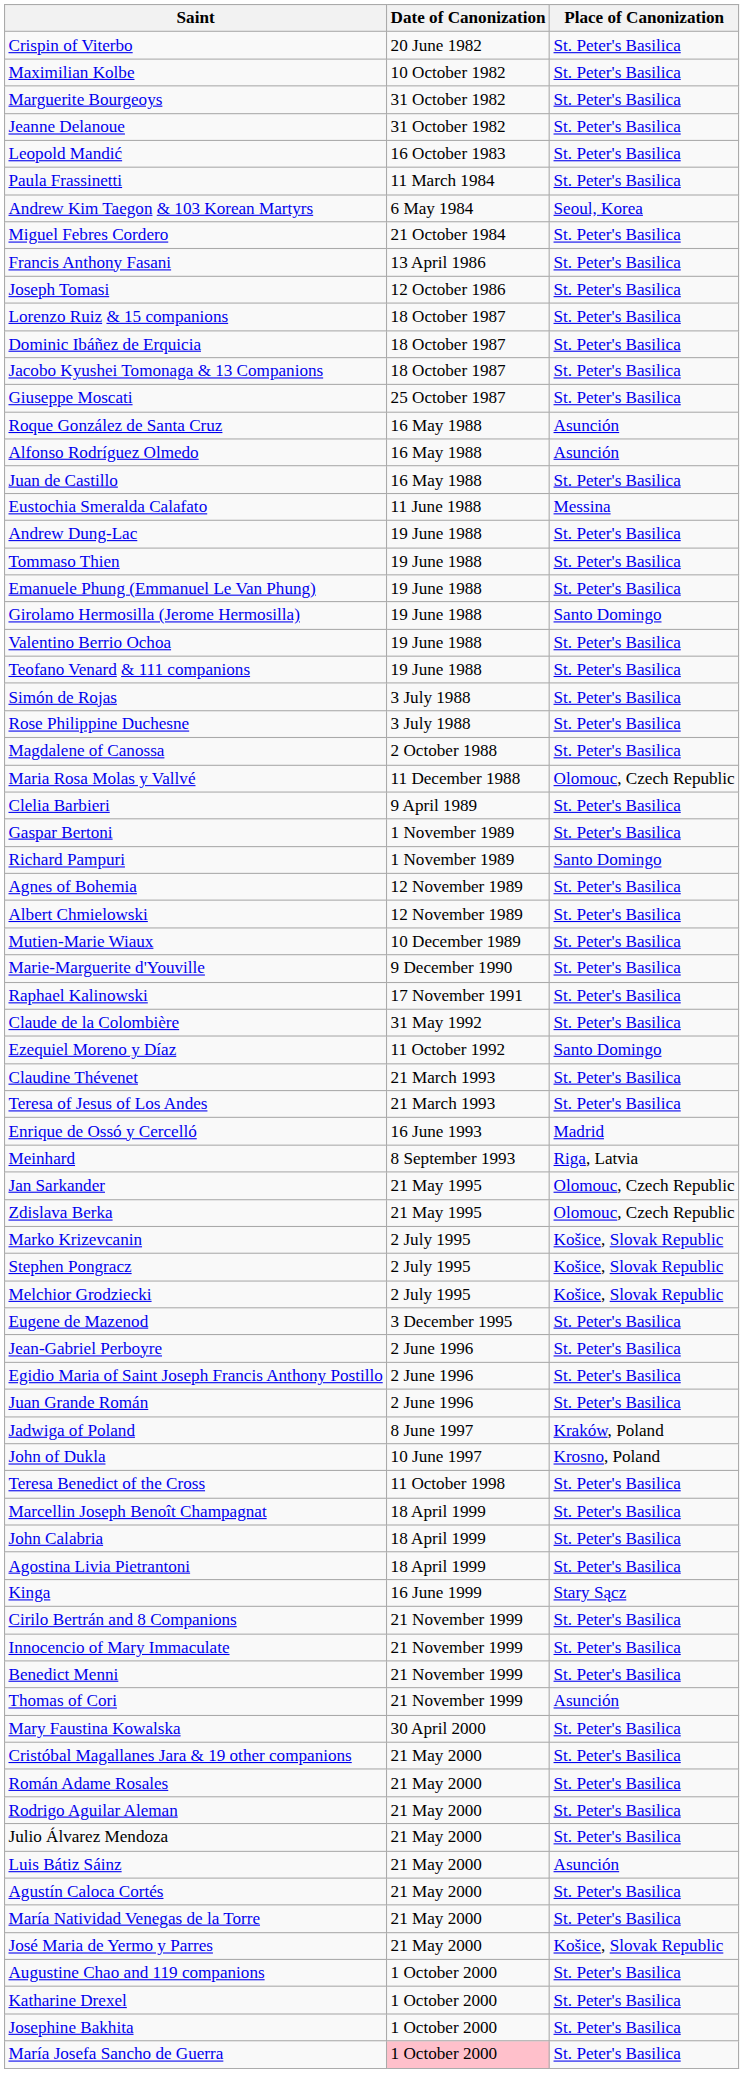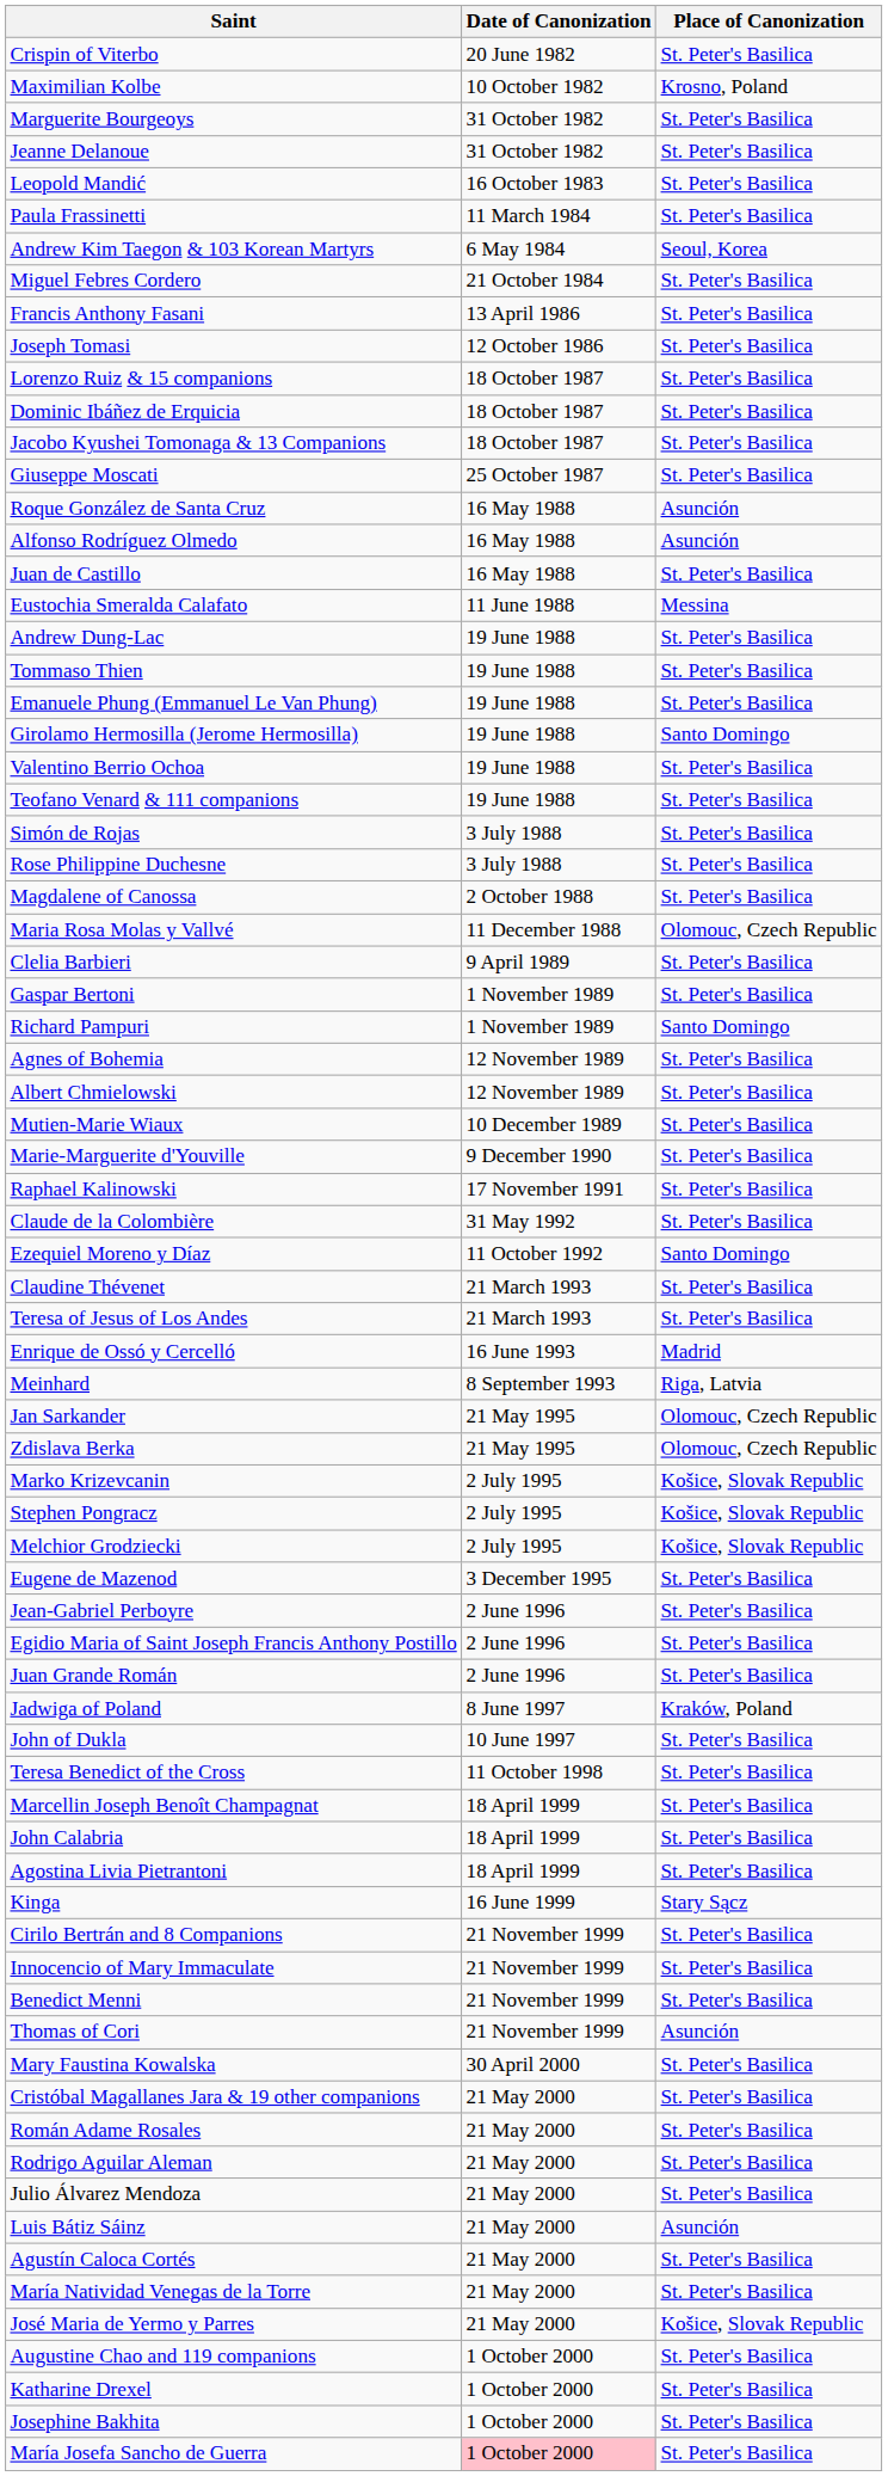 <table class="wikitable">
 <tr>
 <th>Saint</th>
 <th>Date of Canonization</th>
 <th>Place of Canonization</th>
 </tr>
 <tr>
 <td><a href='#'>Crispin of Viterbo</a></td>
 <td>20 June 1982</td>
 <td><a href='#'>St. Peter's Basilica</a></td>
 </tr>
 <tr>
 <td><a href='#'>Maximilian Kolbe</a></td>
 <td>10 October 1982</td>
-<td><a href='#'>St. Peter's Basilica</a></td>
+<td><a href='#'>Krosno</a>, Poland</td>
 </tr>
 <tr>
 <td><a href='#'>Marguerite Bourgeoys</a></td>
 <td>31 October 1982</td>
 <td><a href='#'>St. Peter's Basilica</a></td>
 </tr>
 <tr>
 <td><a href='#'>Jeanne Delanoue</a></td>
 <td>31 October 1982</td>
 <td><a href='#'>St. Peter's Basilica</a></td>
 </tr>
 <tr>
 <td><a href='#'>Leopold Mandić</a></td>
 <td>16 October 1983</td>
 <td><a href='#'>St. Peter's Basilica</a></td>
 </tr>
 <tr>
 <td><a href='#'>Paula Frassinetti</a></td>
 <td>11 March 1984</td>
 <td><a href='#'>St. Peter's Basilica</a></td>
 </tr>
 <tr>
 <td><a href='#'>Andrew Kim Taegon</a> <a href='#'>& 103 Korean Martyrs</a></td>
 <td>6 May 1984</td>
 <td><a href='#'>Seoul, Korea</a></td>
 </tr>
 <tr>
 <td><a href='#'>Miguel Febres Cordero</a></td>
 <td>21 October 1984</td>
 <td><a href='#'>St. Peter's Basilica</a></td>
 </tr>
 <tr>
 <td><a href='#'>Francis Anthony Fasani</a></td>
 <td>13 April 1986</td>
 <td><a href='#'>St. Peter's Basilica</a></td>
 </tr>
 <tr>
 <td><a href='#'>Joseph Tomasi</a></td>
 <td>12 October 1986</td>
 <td><a href='#'>St. Peter's Basilica</a></td>
 </tr>
 <tr>
 <td><a href='#'>Lorenzo Ruiz</a> <a href='#'>& 15 companions</a></td>
 <td>18 October 1987</td>
 <td><a href='#'>St. Peter's Basilica</a></td>
 </tr>
 <tr>
 <td><a href='#'>Dominic Ibáñez de Erquicia</a></td>
 <td>18 October 1987</td>
 <td><a href='#'>St. Peter's Basilica</a></td>
 </tr>
 <tr>
 <td><a href='#'>Jacobo Kyushei Tomonaga & 13 Companions</a></td>
 <td>18 October 1987</td>
 <td><a href='#'>St. Peter's Basilica</a></td>
 </tr>
 <tr>
 <td><a href='#'>Giuseppe Moscati</a></td>
 <td>25 October 1987</td>
 <td><a href='#'>St. Peter's Basilica</a></td>
 </tr>
 <tr>
 <td><a href='#'>Roque González de Santa Cruz</a></td>
 <td>16 May 1988</td>
 <td><a href='#'>Asunción</a></td>
 </tr>
 <tr>
 <td><a href='#'>Alfonso Rodríguez Olmedo</a></td>
 <td>16 May 1988</td>
 <td><a href='#'>Asunción</a></td>
 </tr>
 <tr>
 <td><a href='#'>Juan de Castillo</a></td>
 <td>16 May 1988</td>
 <td><a href='#'>St. Peter's Basilica</a></td>
 </tr>
 <tr>
 <td><a href='#'>Eustochia Smeralda Calafato</a></td>
 <td>11 June 1988</td>
 <td><a href='#'>Messina</a></td>
 </tr>
 <tr>
 <td><a href='#'>Andrew Dung-Lac</a></td>
 <td>19 June 1988</td>
 <td><a href='#'>St. Peter's Basilica</a></td>
 </tr>
 <tr>
 <td><a href='#'>Tommaso Thien</a></td>
 <td>19 June 1988</td>
 <td><a href='#'>St. Peter's Basilica</a></td>
 </tr>
 <tr>
 <td><a href='#'>Emanuele Phung (Emmanuel Le Van Phung)</a></td>
 <td>19 June 1988</td>
 <td><a href='#'>St. Peter's Basilica</a></td>
 </tr>
 <tr>
 <td><a href='#'>Girolamo Hermosilla (Jerome Hermosilla)</a></td>
 <td>19 June 1988</td>
 <td><a href='#'>Santo Domingo</a></td>
 </tr>
 <tr>
 <td><a href='#'>Valentino Berrio Ochoa</a></td>
 <td>19 June 1988</td>
 <td><a href='#'>St. Peter's Basilica</a></td>
 </tr>
 <tr>
 <td><a href='#'>Teofano Venard</a> <a href='#'>& 111 companions</a></td>
 <td>19 June 1988</td>
 <td><a href='#'>St. Peter's Basilica</a></td>
 </tr>
 <tr>
 <td><a href='#'>Simón de Rojas</a></td>
 <td>3 July 1988</td>
 <td><a href='#'>St. Peter's Basilica</a></td>
 </tr>
 <tr>
 <td><a href='#'>Rose Philippine Duchesne</a></td>
 <td>3 July 1988</td>
 <td><a href='#'>St. Peter's Basilica</a></td>
 </tr>
 <tr>
 <td><a href='#'>Magdalene of Canossa</a></td>
 <td>2 October 1988</td>
 <td><a href='#'>St. Peter's Basilica</a></td>
 </tr>
 <tr>
 <td><a href='#'>Maria Rosa Molas y Vallvé</a></td>
 <td>11 December 1988</td>
 <td><a href='#'>Olomouc</a>, Czech Republic</td>
 </tr>
 <tr>
 <td><a href='#'>Clelia Barbieri</a></td>
 <td>9 April 1989</td>
 <td><a href='#'>St. Peter's Basilica</a></td>
 </tr>
 <tr>
 <td><a href='#'>Gaspar Bertoni</a></td>
 <td>1 November 1989</td>
 <td><a href='#'>St. Peter's Basilica</a></td>
 </tr>
 <tr>
 <td><a href='#'>Richard Pampuri</a></td>
 <td>1 November 1989</td>
 <td><a href='#'>Santo Domingo</a></td>
 </tr>
 <tr>
 <td><a href='#'>Agnes of Bohemia</a></td>
 <td>12 November 1989</td>
 <td><a href='#'>St. Peter's Basilica</a></td>
 </tr>
 <tr>
 <td><a href='#'>Albert Chmielowski</a></td>
 <td>12 November 1989</td>
 <td><a href='#'>St. Peter's Basilica</a></td>
 </tr>
 <tr>
 <td><a href='#'>Mutien-Marie Wiaux</a></td>
 <td>10 December 1989</td>
 <td><a href='#'>St. Peter's Basilica</a></td>
 </tr>
 <tr>
 <td><a href='#'>Marie-Marguerite d'Youville</a></td>
 <td>9 December 1990</td>
 <td><a href='#'>St. Peter's Basilica</a></td>
 </tr>
 <tr>
 <td><a href='#'>Raphael Kalinowski</a></td>
 <td>17 November 1991</td>
 <td><a href='#'>St. Peter's Basilica</a></td>
 </tr>
 <tr>
 <td><a href='#'>Claude de la Colombière</a></td>
 <td>31 May 1992</td>
 <td><a href='#'>St. Peter's Basilica</a></td>
 </tr>
 <tr>
 <td><a href='#'>Ezequiel Moreno y Díaz</a></td>
 <td>11 October 1992</td>
 <td><a href='#'>Santo Domingo</a></td>
 </tr>
 <tr>
 <td><a href='#'>Claudine Thévenet</a></td>
 <td>21 March 1993</td>
 <td><a href='#'>St. Peter's Basilica</a></td>
 </tr>
 <tr>
 <td><a href='#'>Teresa of Jesus of Los Andes</a></td>
 <td>21 March 1993</td>
 <td><a href='#'>St. Peter's Basilica</a></td>
 </tr>
 <tr>
 <td><a href='#'>Enrique de Ossó y Cercelló</a></td>
 <td>16 June 1993</td>
 <td><a href='#'>Madrid</a></td>
 </tr>
 <tr>
 <td><a href='#'>Meinhard</a></td>
 <td>8 September 1993</td>
 <td><a href='#'>Riga</a>, Latvia</td>
 </tr>
 <tr>
 <td><a href='#'>Jan Sarkander</a></td>
 <td>21 May 1995</td>
 <td><a href='#'>Olomouc</a>, Czech Republic</td>
 </tr>
 <tr>
 <td><a href='#'>Zdislava Berka</a></td>
 <td>21 May 1995</td>
 <td><a href='#'>Olomouc</a>, Czech Republic</td>
 </tr>
 <tr>
 <td><a href='#'>Marko Krizevcanin</a></td>
 <td>2 July 1995</td>
 <td><a href='#'>Košice</a>, <a href='#'>Slovak Republic</a></td>
 </tr>
 <tr>
 <td><a href='#'>Stephen Pongracz</a></td>
 <td>2 July 1995</td>
 <td><a href='#'>Košice</a>, <a href='#'>Slovak Republic</a></td>
 </tr>
 <tr>
 <td><a href='#'>Melchior Grodziecki</a></td>
 <td>2 July 1995</td>
 <td><a href='#'>Košice</a>, <a href='#'>Slovak Republic</a></td>
 </tr>
 <tr>
 <td><a href='#'>Eugene de Mazenod</a></td>
 <td>3 December 1995</td>
 <td><a href='#'>St. Peter's Basilica</a></td>
 </tr>
 <tr>
 <td><a href='#'>Jean-Gabriel Perboyre</a></td>
 <td>2 June 1996</td>
 <td><a href='#'>St. Peter's Basilica</a></td>
 </tr>
 <tr>
 <td><a href='#'>Egidio Maria of Saint Joseph Francis Anthony Postillo</a></td>
 <td>2 June 1996</td>
 <td><a href='#'>St. Peter's Basilica</a></td>
 </tr>
 <tr>
 <td><a href='#'>Juan Grande Román</a></td>
 <td>2 June 1996</td>
 <td><a href='#'>St. Peter's Basilica</a></td>
 </tr>
 <tr>
 <td><a href='#'>Jadwiga of Poland</a></td>
 <td>8 June 1997</td>
 <td><a href='#'>Kraków</a>, Poland</td>
 </tr>
 <tr>
 <td><a href='#'>John of Dukla</a></td>
 <td>10 June 1997</td>
-<td><a href='#'>Krosno</a>, Poland</td>
+<td><a href='#'>St. Peter's Basilica</a></td>
 </tr>
 <tr>
 <td><a href='#'>Teresa Benedict of the Cross</a></td>
 <td>11 October 1998</td>
 <td><a href='#'>St. Peter's Basilica</a></td>
 </tr>
 <tr>
 <td><a href='#'>Marcellin Joseph Benoît Champagnat</a></td>
 <td>18 April 1999</td>
 <td><a href='#'>St. Peter's Basilica</a></td>
 </tr>
 <tr>
 <td><a href='#'>John Calabria</a></td>
 <td>18 April 1999</td>
 <td><a href='#'>St. Peter's Basilica</a></td>
 </tr>
 <tr>
 <td><a href='#'>Agostina Livia Pietrantoni</a></td>
 <td>18 April 1999</td>
 <td><a href='#'>St. Peter's Basilica</a></td>
 </tr>
 <tr>
 <td><a href='#'>Kinga</a></td>
 <td>16 June 1999</td>
 <td><a href='#'>Stary Sącz</a></td>
 </tr>
 <tr>
 <td><a href='#'>Cirilo Bertrán and 8 Companions</a></td>
 <td>21 November 1999</td>
 <td><a href='#'>St. Peter's Basilica</a></td>
 </tr>
 <tr>
 <td><a href='#'>Innocencio of Mary Immaculate</a></td>
 <td>21 November 1999</td>
 <td><a href='#'>St. Peter's Basilica</a></td>
 </tr>
 <tr>
 <td><a href='#'>Benedict Menni</a></td>
 <td>21 November 1999</td>
 <td><a href='#'>St. Peter's Basilica</a></td>
 </tr>
 <tr>
 <td><a href='#'>Thomas of Cori</a></td>
 <td>21 November 1999</td>
 <td><a href='#'>Asunción</a></td>
 </tr>
 <tr>
 <td><a href='#'>Mary Faustina Kowalska</a></td>
 <td>30 April 2000</td>
 <td><a href='#'>St. Peter's Basilica</a></td>
 </tr>
 <tr>
 <td><a href='#'>Cristóbal Magallanes Jara & 19 other companions</a></td>
 <td>21 May 2000</td>
 <td><a href='#'>St. Peter's Basilica</a></td>
 </tr>
 <tr>
 <td><a href='#'>Román Adame Rosales</a></td>
 <td>21 May 2000</td>
 <td><a href='#'>St. Peter's Basilica</a></td>
 </tr>
 <tr>
 <td><a href='#'>Rodrigo Aguilar Aleman</a></td>
 <td>21 May 2000</td>
 <td><a href='#'>St. Peter's Basilica</a></td>
 </tr>
 <tr>
 <td>Julio Álvarez Mendoza</td>
 <td>21 May 2000</td>
 <td><a href='#'>St. Peter's Basilica</a></td>
 </tr>
 <tr>
 <td><a href='#'>Luis Bátiz Sáinz</a></td>
 <td>21 May 2000</td>
 <td><a href='#'>Asunción</a></td>
 </tr>
 <tr>
 <td><a href='#'>Agustín Caloca Cortés</a></td>
 <td>21 May 2000</td>
 <td><a href='#'>St. Peter's Basilica</a></td>
 </tr>
 <tr>
 <td><a href='#'>María Natividad Venegas de la Torre</a></td>
 <td>21 May 2000</td>
 <td><a href='#'>St. Peter's Basilica</a></td>
 </tr>
 <tr>
 <td><a href='#'>José Maria de Yermo y Parres</a></td>
 <td>21 May 2000</td>
 <td><a href='#'>Košice</a>, <a href='#'>Slovak Republic</a></td>
 </tr>
 <tr>
 <td><a href='#'>Augustine Chao and 119 companions</a></td>
 <td>1 October 2000</td>
 <td><a href='#'>St. Peter's Basilica</a></td>
 </tr>
 <tr>
 <td><a href='#'>Katharine Drexel</a></td>
 <td>1 October 2000</td>
 <td><a href='#'>St. Peter's Basilica</a></td>
 </tr>
 <tr>
 <td><a href='#'>Josephine Bakhita</a></td>
 <td>1 October 2000</td>
 <td><a href='#'>St. Peter's Basilica</a></td>
 </tr>
 <tr>
 <td><a href='#'>María Josefa Sancho de Guerra</a></td>
 <td style="background: pink;">1 October 2000</td>
 <td><a href='#'>St. Peter's Basilica</a></td>
 </tr>
 </table>
